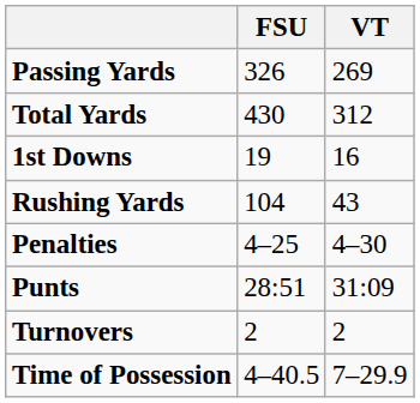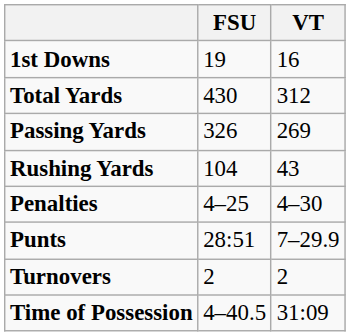 <table class="wikitable">
 <tr>
 <th></th>
 <th>FSU</th>
 <th>VT</th>
 </tr>
 <tr>
-<td><strong>Passing Yards</strong></td>
-<td>326</td>
-<td>269</td>
+<td><strong>1st Downs</strong></td>
+<td>19</td>
+<td>16</td>
 </tr>
 <tr>
 <td><strong>Total Yards</strong></td>
 <td>430</td>
 <td>312</td>
 </tr>
 <tr>
-<td><strong>1st Downs</strong></td>
-<td>19</td>
-<td>16</td>
+<td><strong>Passing Yards</strong></td>
+<td>326</td>
+<td>269</td>
 </tr>
 <tr>
 <td><strong>Rushing Yards</strong></td>
 <td>104</td>
 <td>43</td>
 </tr>
 <tr>
 <td><strong>Penalties</strong></td>
 <td>4–25</td>
 <td>4–30</td>
 </tr>
 <tr>
 <td><strong>Punts</strong></td>
 <td>28:51</td>
-<td>31:09</td>
+<td>7–29.9</td>
 </tr>
 <tr>
 <td><strong>Turnovers</strong></td>
 <td>2</td>
 <td>2</td>
 </tr>
 <tr>
 <td><strong>Time of Possession</strong></td>
 <td>4–40.5</td>
-<td>7–29.9</td>
+<td>31:09</td>
 </tr>
 </table>
